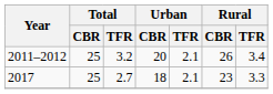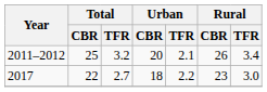 <table class="wikitable">
 <tr>
 <th rowspan=2>Year</th>
 <th colspan=2>Total</th>
 <th colspan=2>Urban</th>
 <th colspan=2>Rural</th>
 </tr>
 <tr>
 <th>CBR</th>
 <th>TFR</th>
 <th>CBR</th>
 <th>TFR</th>
 <th>CBR</th>
 <th>TFR</th>
 </tr>
 <tr>
 <td>2011–2012</td>
 <td style="text-align:right;">25</td>
 <td style="text-align:right;">3.2</td>
 <td style="text-align:right;">20</td>
 <td style="text-align:right;">2.1</td>
 <td style="text-align:right;">26</td>
 <td style="text-align:right;">3.4</td>
 </tr>
 <tr>
 <td>2017</td>
-<td style="text-align:right;">25</td>
+<td style="text-align:right;">22</td>
 <td style="text-align:right;">2.7</td>
 <td style="text-align:right;">18</td>
-<td style="text-align:right;">2.1</td>
+<td style="text-align:right;">2.2</td>
 <td style="text-align:right;">23</td>
-<td style="text-align:right;">3.3</td>
+<td style="text-align:right;">3.0</td>
 </tr>
 <tr>
 </tr>
 </table>
